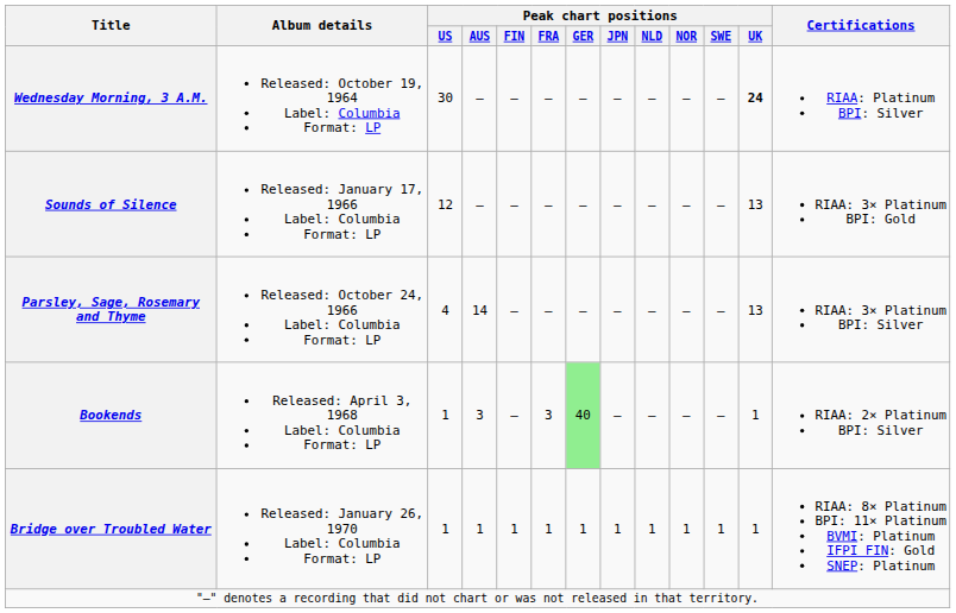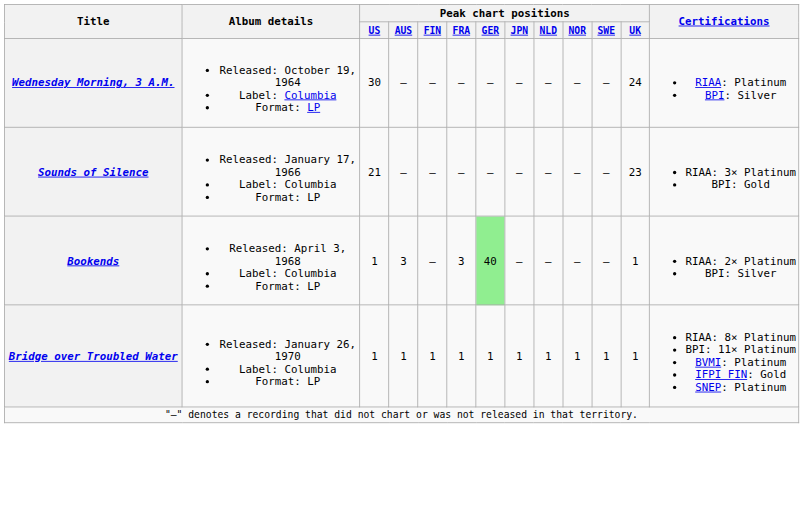 <table class="wikitable plainrowheaders" style="text-align:center;">
 <tr>
 <th scope="col" rowspan="2" style="width:16em;">Title</th>
 <th scope="col" rowspan="2" style="width:16em;">Album details</th>
 <th scope="col" colspan="10">Peak chart positions</th>
 <th scope="col" rowspan="2"><a href='#'>Certifications</a></th>
 </tr>
 <tr>
 <th scope="col" style="width:2.5em; font-size:90%"><a href='#'>US</a><br></th>
 <th scope="col" style="width:2.5em; font-size:90%"><a href='#'>AUS</a><br></th>
 <th scope="col" style="width:2.5em; font-size:90%"><a href='#'>FIN</a><br></th>
 <th scope="col" style="width:2.5em; font-size:90%"><a href='#'>FRA</a><br></th>
 <th scope="col" style="width:2.5em; font-size:90%"><a href='#'>GER</a><br></th>
 <th scope="col" style="width:2.5em;font-size:90%"><a href='#'>JPN</a><br></th>
 <th scope="col" style="width:2.5em; font-size:90%"><a href='#'>NLD</a><br></th>
 <th scope="col" style="width:2.5em; font-size:90%"><a href='#'>NOR</a><br></th>
 <th scope="col" style="width:2.5em; font-size:90%"><a href='#'>SWE</a><br></th>
 <th scope="col" style="width:2.5em; font-size:90%"><a href='#'>UK</a><br></th>
 </tr>
 <tr>
 <th scope="row"><em><a href='#'>Wednesday Morning, 3 A.M.</a></em></th>
 <td><br><ul><li>Released: October 19, 1964</li><li>Label: <a href='#'>Columbia</a></li><li>Format: <a href='#'>LP</a></li></ul></td>
 <td>30</td>
 <td>—</td>
 <td>—</td>
 <td>—</td>
 <td>—</td>
 <td>—</td>
 <td>—</td>
 <td>—</td>
 <td>—</td>
-<td><strong>24</strong></td>
+<td>24</td>
 <td><br><ul><li><a href='#'>RIAA</a>: Platinum</li><li><a href='#'>BPI</a>: Silver</li></ul></td>
 </tr>
 <tr>
 <th scope="row"><em><a href='#'>Sounds of Silence</a></em></th>
 <td><br><ul><li>Released: January 17, 1966</li><li>Label: Columbia</li><li>Format: LP</li></ul></td>
-<td>12</td>
+<td>21</td>
 <td>—</td>
 <td>—</td>
 <td>—</td>
 <td>—</td>
 <td>—</td>
 <td>—</td>
 <td>—</td>
 <td>—</td>
-<td>13</td>
+<td>23</td>
 <td><br><ul><li>RIAA: 3× Platinum</li><li>BPI: Gold</li></ul></td>
-</tr>
-<tr>
-<th scope="row"><em><a href='#'>Parsley, Sage, Rosemary and Thyme</a></em></th>
-<td><br><ul><li>Released: October 24, 1966</li><li>Label: Columbia</li><li>Format: LP</li></ul></td>
-<td>4</td>
-<td>14</td>
-<td>—</td>
-<td>—</td>
-<td>—</td>
-<td>—</td>
-<td>—</td>
-<td>—</td>
-<td>—</td>
-<td>13<br></td>
-<td><br><ul><li>RIAA: 3× Platinum</li><li>BPI: Silver</li></ul></td>
 </tr>
 <tr>
 <th scope="row"><em><a href='#'>Bookends</a></em></th>
 <td><br><ul><li>Released: April 3, 1968</li><li>Label: Columbia</li><li>Format: LP</li></ul></td>
 <td>1</td>
 <td>3</td>
 <td>—</td>
 <td>3</td>
 <td style="background: lightgreen;">40</td>
 <td>—</td>
 <td>—</td>
 <td>—</td>
 <td>—</td>
 <td>1</td>
 <td><br><ul><li>RIAA: 2× Platinum</li><li>BPI: Silver</li></ul></td>
 </tr>
 <tr>
 <th scope="row"><em><a href='#'>Bridge over Troubled Water</a></em></th>
 <td><br><ul><li>Released: January 26, 1970</li><li>Label: Columbia</li><li>Format: LP</li></ul></td>
 <td>1</td>
 <td>1</td>
 <td>1</td>
 <td>1</td>
 <td>1</td>
 <td>1</td>
 <td>1</td>
 <td>1</td>
 <td>1</td>
 <td>1</td>
 <td><br><ul><li>RIAA: 8× Platinum</li><li>BPI: 11× Platinum</li><li><a href='#'>BVMI</a>: Platinum</li><li><a href='#'>IFPI FIN</a>: Gold</li><li><a href='#'>SNEP</a>: Platinum</li></ul></td>
 </tr>
 <tr>
 <td colspan="13" style="font-size:90%">"—" denotes a recording that did not chart or was not released in that territory.</td>
 </tr>
 </table>
